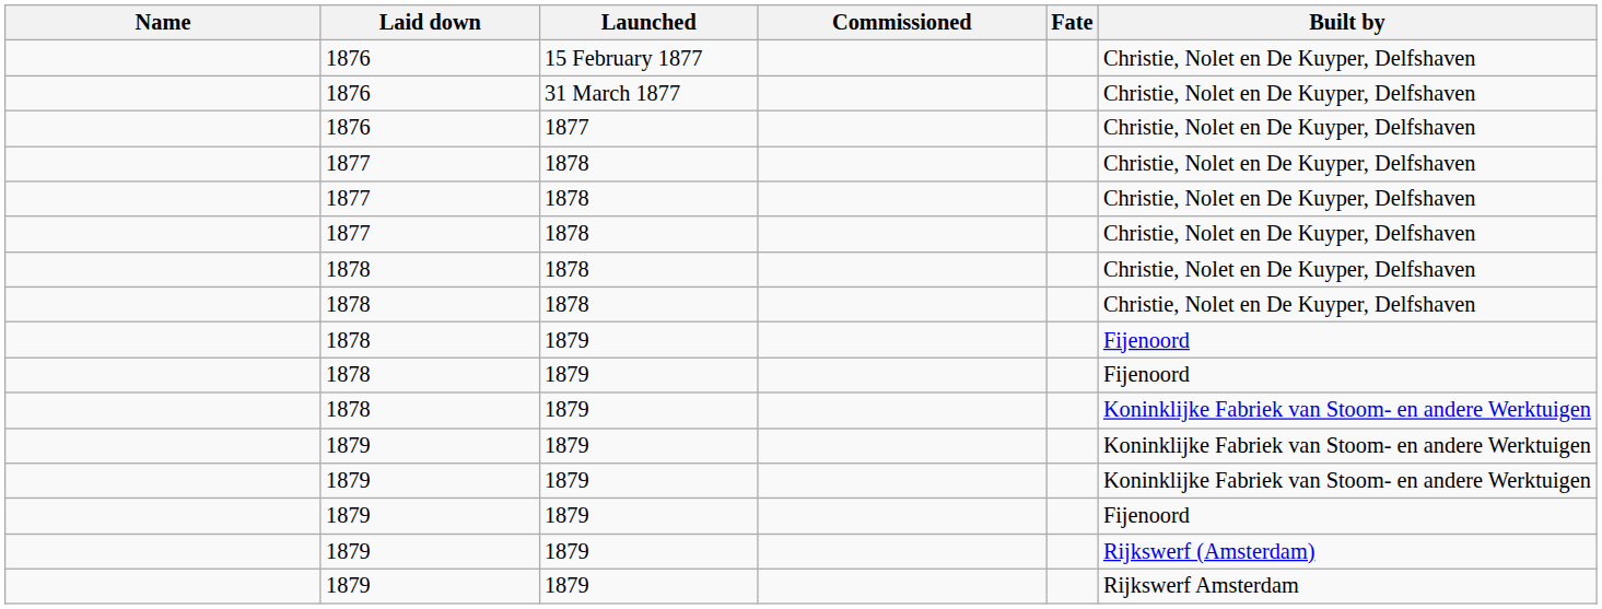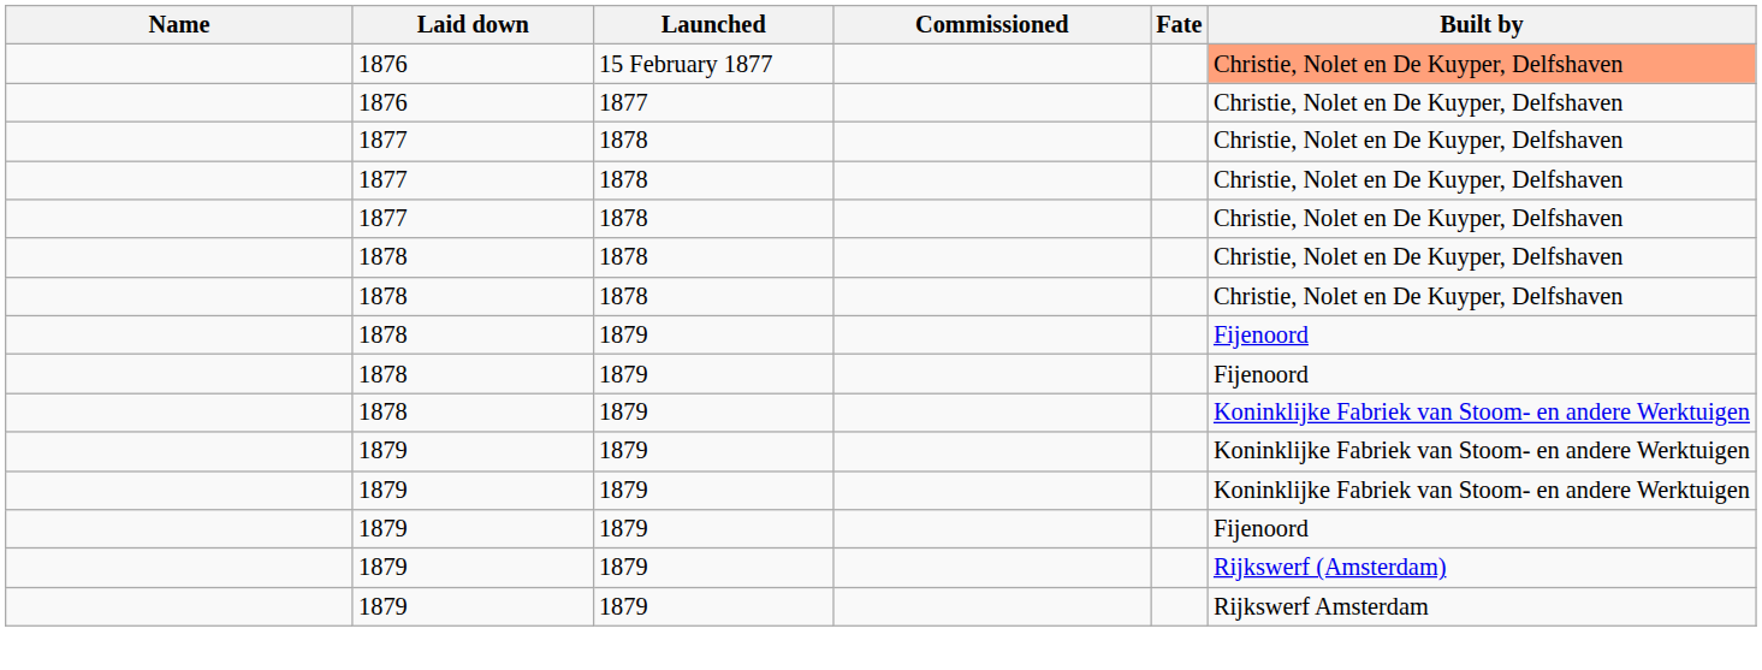 <table class="wikitable">
 <tr>
 <th width="220">Name</th>
 <th width="150">Laid down</th>
 <th width="150">Launched</th>
 <th width="200">Commissioned</th>
 <th>Fate</th>
 <th>Built by</th>
 </tr>
 <tr>
 <td></td>
 <td>1876</td>
 <td>15 February 1877</td>
 <td></td>
 <td></td>
-<td>Christie, Nolet en De Kuyper, Delfshaven</td>
-</tr>
-<tr>
-<td></td>
-<td>1876</td>
-<td>31 March 1877</td>
-<td></td>
-<td></td>
-<td>Christie, Nolet en De Kuyper, Delfshaven</td>
+<td style="background: lightsalmon;">Christie, Nolet en De Kuyper, Delfshaven</td>
 </tr>
 <tr>
 <td></td>
 <td>1876</td>
 <td>1877</td>
 <td></td>
 <td></td>
 <td>Christie, Nolet en De Kuyper, Delfshaven</td>
 </tr>
 <tr>
 <td></td>
 <td>1877</td>
 <td>1878</td>
 <td></td>
 <td></td>
 <td>Christie, Nolet en De Kuyper, Delfshaven</td>
 </tr>
 <tr>
 <td></td>
 <td>1877</td>
 <td>1878</td>
 <td></td>
 <td></td>
 <td>Christie, Nolet en De Kuyper, Delfshaven</td>
 </tr>
 <tr>
 <td></td>
 <td>1877</td>
 <td>1878</td>
 <td></td>
 <td></td>
 <td>Christie, Nolet en De Kuyper, Delfshaven</td>
 </tr>
 <tr>
 <td></td>
 <td>1878</td>
 <td>1878</td>
 <td></td>
 <td></td>
 <td>Christie, Nolet en De Kuyper, Delfshaven</td>
 </tr>
 <tr>
 <td></td>
 <td>1878</td>
 <td>1878</td>
 <td></td>
 <td></td>
 <td>Christie, Nolet en De Kuyper, Delfshaven</td>
 </tr>
 <tr>
 <td></td>
 <td>1878</td>
 <td>1879</td>
 <td></td>
 <td></td>
 <td><a href='#'>Fijenoord</a></td>
 </tr>
 <tr>
 <td></td>
 <td>1878</td>
 <td>1879</td>
 <td></td>
 <td></td>
 <td>Fijenoord</td>
 </tr>
 <tr>
 <td></td>
 <td>1878</td>
 <td>1879</td>
 <td></td>
 <td></td>
 <td><a href='#'>Koninklijke Fabriek van Stoom- en andere Werktuigen</a></td>
 </tr>
 <tr>
 <td></td>
 <td>1879</td>
 <td>1879</td>
 <td></td>
 <td></td>
 <td>Koninklijke Fabriek van Stoom- en andere Werktuigen</td>
 </tr>
 <tr>
 <td></td>
 <td>1879</td>
 <td>1879</td>
 <td></td>
 <td></td>
 <td>Koninklijke Fabriek van Stoom- en andere Werktuigen</td>
 </tr>
 <tr>
 <td></td>
 <td>1879</td>
 <td>1879</td>
 <td></td>
 <td></td>
 <td>Fijenoord</td>
 </tr>
 <tr>
 <td></td>
 <td>1879</td>
 <td>1879</td>
 <td></td>
 <td></td>
 <td><a href='#'>Rijkswerf (Amsterdam)</a></td>
 </tr>
 <tr>
 <td></td>
 <td>1879</td>
 <td>1879</td>
 <td></td>
 <td></td>
 <td>Rijkswerf Amsterdam</td>
 </tr>
 </table>
